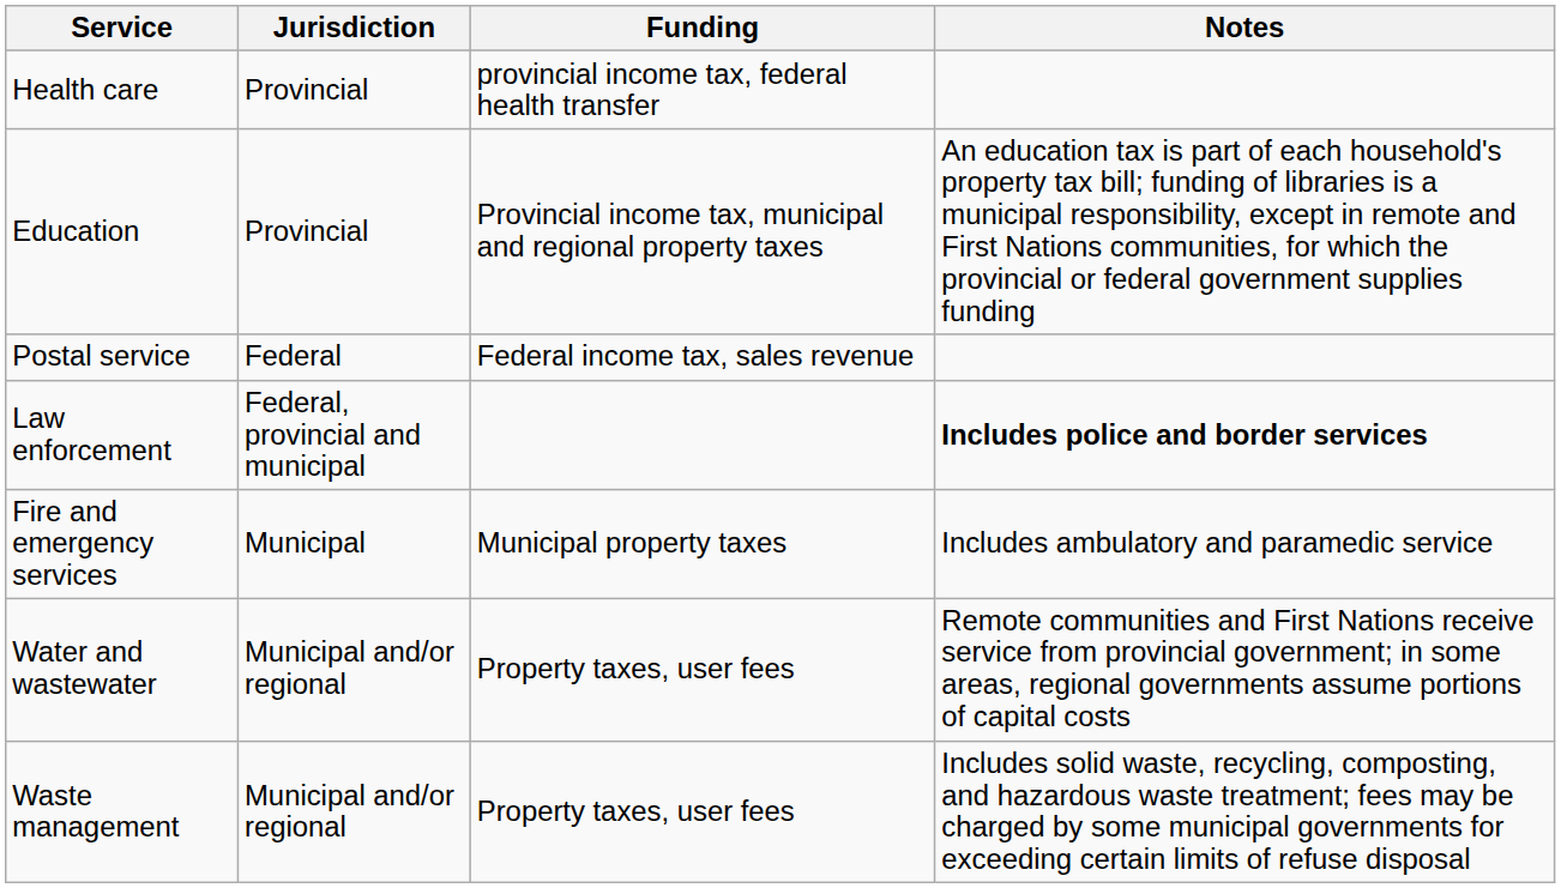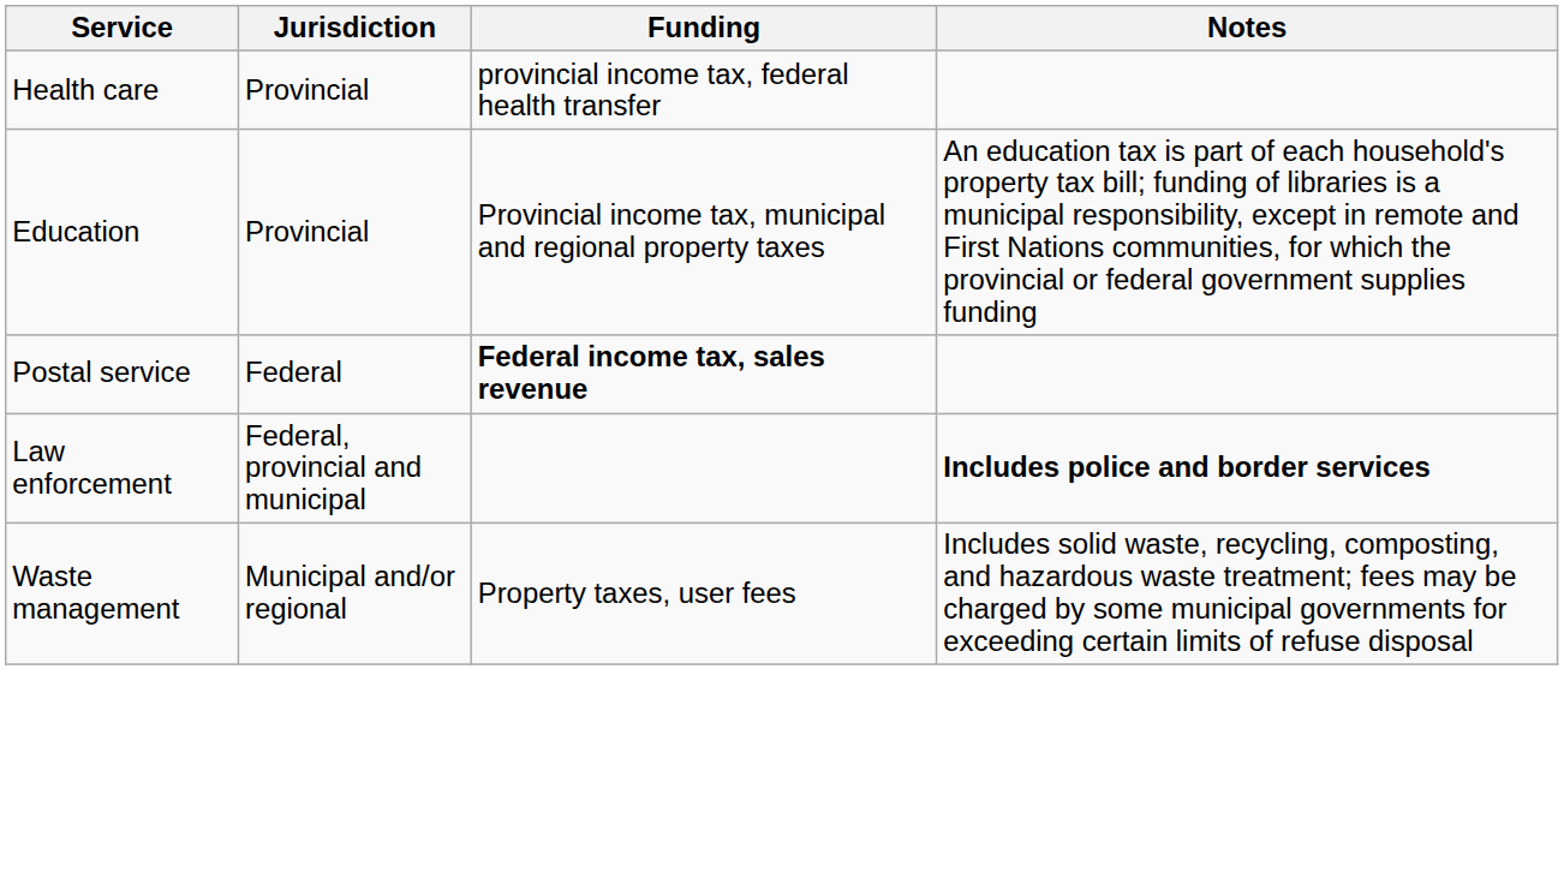 <table class="wikitable">
 <tr>
 <th width="15%" align="left">Service</th>
 <th width="15%" align="left">Jurisdiction</th>
 <th width="30%" align="left">Funding</th>
 <th width="40%" align="left">Notes</th>
 </tr>
 <tr>
 <td>Health care</td>
 <td>Provincial</td>
 <td>provincial income tax, federal health transfer</td>
 <td></td>
 </tr>
 <tr>
 <td>Education</td>
 <td>Provincial</td>
 <td>Provincial income tax, municipal and regional property taxes</td>
 <td>An education tax is part of each household's property tax bill; funding of libraries is a municipal responsibility, except in remote and First Nations communities, for which the provincial or federal government supplies funding</td>
 </tr>
 <tr>
 <td>Postal service</td>
 <td>Federal</td>
-<td>Federal income tax, sales revenue</td>
+<td><strong>Federal income tax, sales revenue</strong></td>
 <td></td>
 </tr>
 <tr>
 <td>Law enforcement</td>
 <td>Federal, provincial and municipal</td>
 <td></td>
 <td><strong>Includes police and border services</strong></td>
 </tr>
 <tr>
-<td>Fire and emergency services</td>
-<td>Municipal</td>
-<td>Municipal property taxes</td>
-<td>Includes ambulatory and paramedic service</td>
-</tr>
-<tr>
-<td>Water and wastewater</td>
-<td>Municipal and/or regional</td>
-<td>Property taxes, user fees</td>
-<td>Remote communities and First Nations receive service from provincial government; in some areas, regional governments assume portions of capital costs</td>
-</tr>
-<tr>
 <td>Waste management</td>
 <td>Municipal and/or regional</td>
 <td>Property taxes, user fees</td>
 <td>Includes solid waste, recycling, composting, and hazardous waste treatment; fees may be charged by some municipal governments for exceeding certain limits of refuse disposal</td>
 </tr>
 </table>
